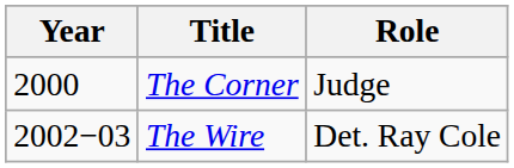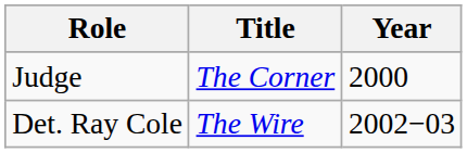 <table class="wikitable">
 <tr>
+<th>Role</th>
+<th>Title</th>
 <th>Year</th>
-<th>Title</th>
-<th>Role</th>
 </tr>
 <tr>
+<td>Judge</td>
+<td><em><a href='#'>The Corner</a></em></td>
 <td>2000</td>
-<td><em><a href='#'>The Corner</a></em></td>
-<td>Judge</td>
 </tr>
 <tr>
+<td>Det. Ray Cole</td>
+<td><em><a href='#'>The Wire</a></em></td>
 <td>2002−03</td>
-<td><em><a href='#'>The Wire</a></em></td>
-<td>Det. Ray Cole</td>
 </tr>
 </table>
